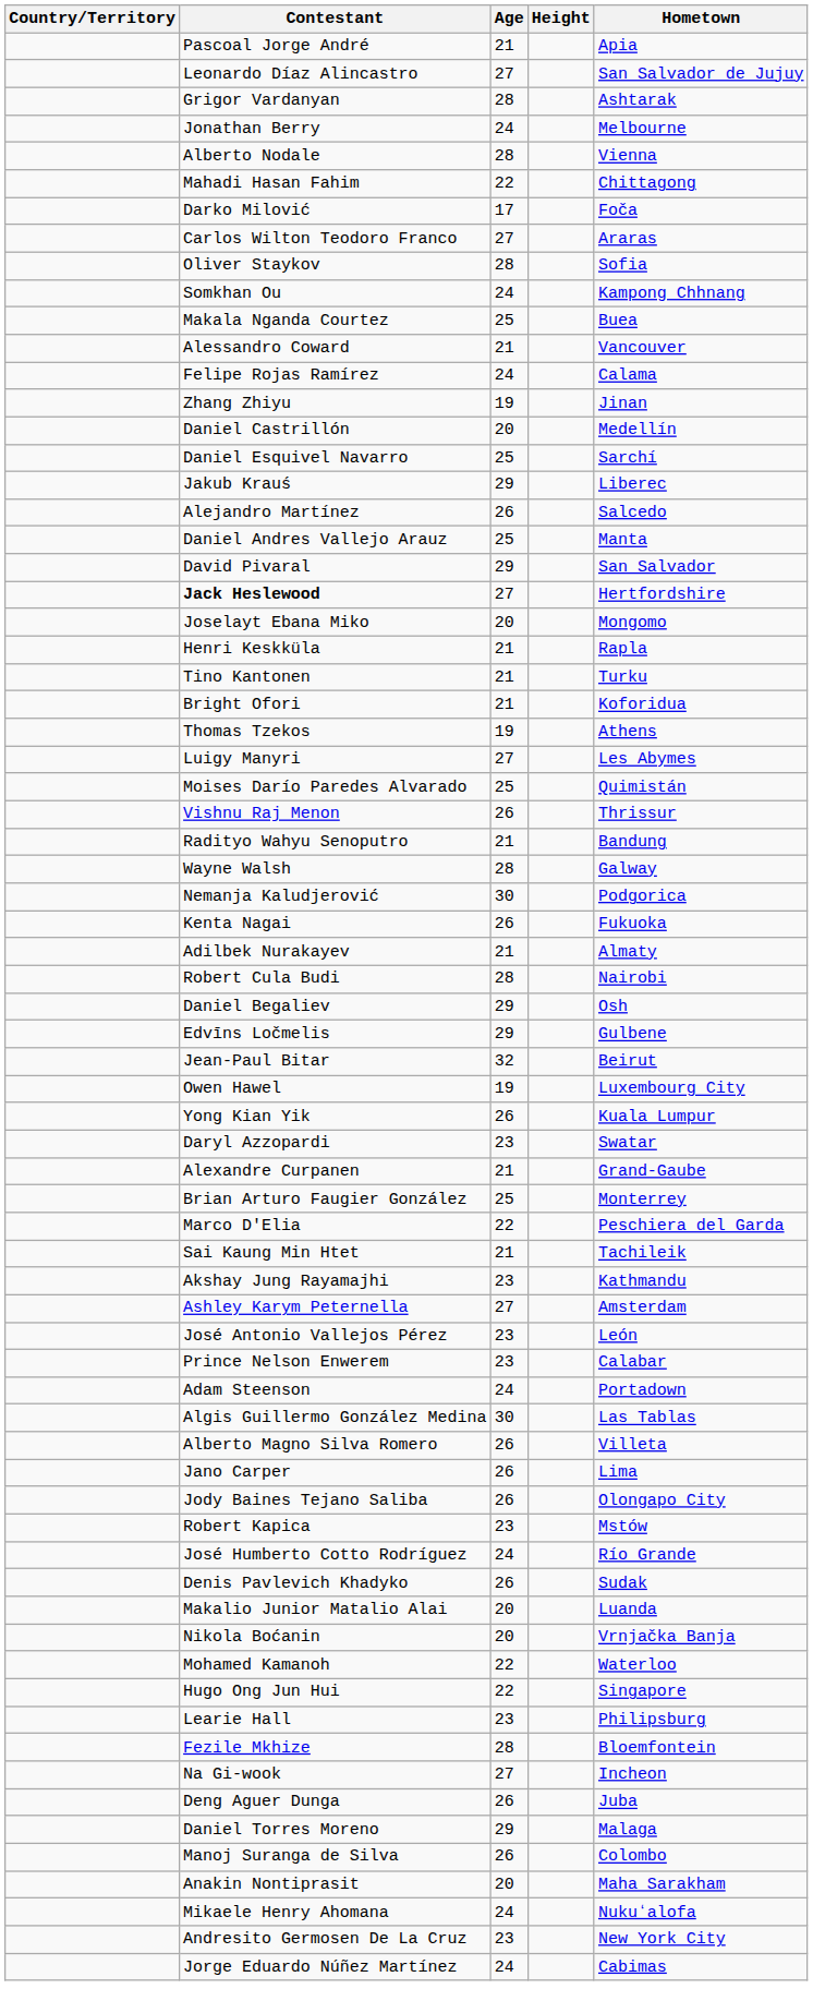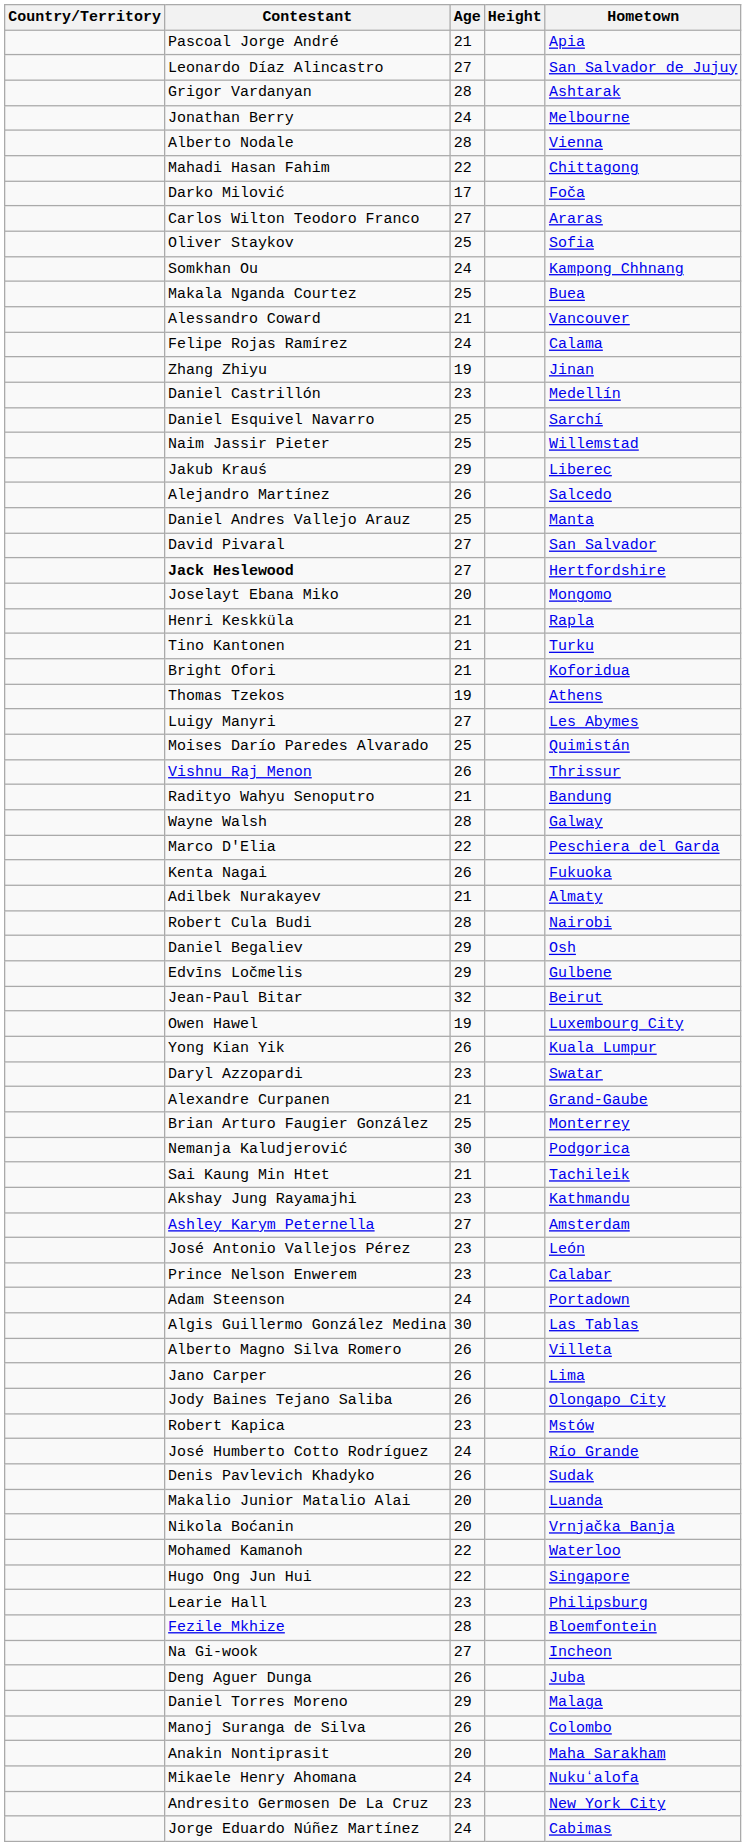 <table class="wikitable sortable" style="font-size: 90%;">
 <tr>
 <th>Country/Territory</th>
 <th>Contestant</th>
 <th>Age</th>
 <th>Height</th>
 <th>Hometown</th>
 </tr>
 <tr>
 <td><strong></strong></td>
 <td>Pascoal Jorge André</td>
 <td>21</td>
 <td></td>
 <td><a href='#'>Apia</a></td>
 </tr>
 <tr>
 <td><strong></strong></td>
 <td>Leonardo Díaz Alincastro</td>
 <td>27</td>
 <td></td>
 <td><a href='#'>San Salvador de Jujuy</a></td>
 </tr>
 <tr>
 <td><strong></strong></td>
 <td>Grigor Vardanyan</td>
 <td>28</td>
 <td></td>
 <td><a href='#'>Ashtarak</a></td>
 </tr>
 <tr>
 <td><strong></strong></td>
 <td>Jonathan Berry</td>
 <td>24</td>
 <td></td>
 <td><a href='#'>Melbourne</a></td>
 </tr>
 <tr>
 <td><strong></strong></td>
 <td>Alberto Nodale</td>
 <td>28</td>
 <td></td>
 <td><a href='#'>Vienna</a></td>
 </tr>
 <tr>
 <td><strong></strong></td>
 <td>Mahadi Hasan Fahim</td>
 <td>22</td>
 <td></td>
 <td><a href='#'>Chittagong</a></td>
 </tr>
 <tr>
 <td><strong></strong></td>
 <td>Darko Milović</td>
 <td>17</td>
 <td></td>
 <td><a href='#'>Foča</a></td>
 </tr>
 <tr>
 <td><strong></strong></td>
 <td>Carlos Wilton Teodoro Franco</td>
 <td>27</td>
 <td></td>
 <td><a href='#'>Araras</a></td>
 </tr>
 <tr>
 <td><strong></strong></td>
 <td>Oliver Staykov</td>
-<td>28</td>
+<td>25</td>
 <td></td>
 <td><a href='#'>Sofia</a></td>
 </tr>
 <tr>
 <td><strong></strong></td>
 <td>Somkhan Ou</td>
 <td>24</td>
 <td></td>
 <td><a href='#'>Kampong Chhnang</a></td>
 </tr>
 <tr>
 <td><strong></strong></td>
 <td>Makala Nganda Courtez</td>
 <td>25</td>
 <td></td>
 <td><a href='#'>Buea</a></td>
 </tr>
 <tr>
 <td><strong></strong></td>
 <td>Alessandro Coward</td>
 <td>21</td>
 <td></td>
 <td><a href='#'>Vancouver</a></td>
 </tr>
 <tr>
 <td><strong></strong></td>
 <td>Felipe Rojas Ramírez</td>
 <td>24</td>
 <td></td>
 <td><a href='#'>Calama</a></td>
 </tr>
 <tr>
 <td><strong></strong></td>
 <td>Zhang Zhiyu</td>
 <td>19</td>
 <td></td>
 <td><a href='#'>Jinan</a></td>
 </tr>
 <tr>
 <td><strong></strong></td>
 <td>Daniel Castrillón</td>
-<td>20</td>
+<td>23</td>
 <td></td>
 <td><a href='#'>Medellín</a></td>
 </tr>
 <tr>
 <td><strong></strong></td>
 <td>Daniel Esquivel Navarro</td>
 <td>25</td>
 <td></td>
 <td><a href='#'>Sarchí</a></td>
+</tr>
+<tr>
+<td><strong></strong></td>
+<td>Naim Jassir Pieter</td>
+<td>25</td>
+<td></td>
+<td><a href='#'>Willemstad</a></td>
 </tr>
 <tr>
 <td><strong></strong></td>
 <td>Jakub Krauś</td>
 <td>29</td>
 <td></td>
 <td><a href='#'>Liberec</a></td>
 </tr>
 <tr>
 <td><strong></strong></td>
 <td>Alejandro Martínez</td>
 <td>26</td>
 <td></td>
 <td><a href='#'>Salcedo</a></td>
 </tr>
 <tr>
 <td><strong></strong></td>
 <td>Daniel Andres Vallejo Arauz</td>
 <td>25</td>
 <td></td>
 <td><a href='#'>Manta</a></td>
 </tr>
 <tr>
 <td><strong></strong></td>
 <td>David Pivaral</td>
-<td>29</td>
+<td>27</td>
 <td></td>
 <td><a href='#'>San Salvador</a></td>
 </tr>
 <tr>
 <td><strong></strong></td>
 <td><strong>Jack Heslewood</strong></td>
 <td>27</td>
 <td></td>
 <td><a href='#'>Hertfordshire</a></td>
 </tr>
 <tr>
 <td><strong></strong></td>
 <td>Joselayt Ebana Miko</td>
 <td>20</td>
 <td></td>
 <td><a href='#'>Mongomo</a></td>
 </tr>
 <tr>
 <td><strong></strong></td>
 <td>Henri Keskküla</td>
 <td>21</td>
 <td></td>
 <td><a href='#'>Rapla</a></td>
 </tr>
 <tr>
 <td><strong></strong></td>
 <td>Tino Kantonen</td>
 <td>21</td>
 <td></td>
 <td><a href='#'>Turku</a></td>
 </tr>
 <tr>
 <td><strong></strong></td>
 <td>Bright Ofori</td>
 <td>21</td>
 <td></td>
 <td><a href='#'>Koforidua</a></td>
 </tr>
 <tr>
 <td><strong></strong></td>
 <td>Thomas Tzekos</td>
 <td>19</td>
 <td></td>
 <td><a href='#'>Athens</a></td>
 </tr>
 <tr>
 <td><strong></strong></td>
 <td>Luigy Manyri</td>
 <td>27</td>
 <td></td>
 <td><a href='#'>Les Abymes</a></td>
 </tr>
 <tr>
 <td><strong></strong></td>
 <td>Moises Darío Paredes Alvarado</td>
 <td>25</td>
 <td></td>
 <td><a href='#'>Quimistán</a></td>
 </tr>
 <tr>
 <td><strong></strong></td>
 <td><a href='#'>Vishnu Raj Menon</a></td>
 <td>26</td>
 <td></td>
 <td><a href='#'>Thrissur</a></td>
 </tr>
 <tr>
 <td><strong></strong></td>
 <td>Radityo Wahyu Senoputro</td>
 <td>21</td>
 <td></td>
 <td><a href='#'>Bandung</a></td>
 </tr>
 <tr>
 <td><strong></strong></td>
 <td>Wayne Walsh</td>
 <td>28</td>
 <td></td>
 <td><a href='#'>Galway</a></td>
 </tr>
 <tr>
 <td><strong></strong></td>
-<td>Nemanja Kaludjerović</td>
-<td>30</td>
+<td>Marco D'Elia</td>
+<td>22</td>
 <td></td>
-<td><a href='#'>Podgorica</a></td>
+<td><a href='#'>Peschiera del Garda</a></td>
 </tr>
 <tr>
 <td><strong></strong></td>
 <td>Kenta Nagai</td>
 <td>26</td>
 <td></td>
 <td><a href='#'>Fukuoka</a></td>
 </tr>
 <tr>
 <td><strong></strong></td>
 <td>Adilbek Nurakayev</td>
 <td>21</td>
 <td></td>
 <td><a href='#'>Almaty</a></td>
 </tr>
 <tr>
 <td><strong></strong></td>
 <td>Robert Cula Budi</td>
 <td>28</td>
 <td></td>
 <td><a href='#'>Nairobi</a></td>
 </tr>
 <tr>
 <td><strong></strong></td>
 <td>Daniel Begaliev</td>
 <td>29</td>
 <td></td>
 <td><a href='#'>Osh</a></td>
 </tr>
 <tr>
 <td><strong></strong></td>
 <td>Edvīns Ločmelis</td>
 <td>29</td>
 <td></td>
 <td><a href='#'>Gulbene</a></td>
 </tr>
 <tr>
 <td><strong></strong></td>
 <td>Jean-Paul Bitar</td>
 <td>32</td>
 <td></td>
 <td><a href='#'>Beirut</a></td>
 </tr>
 <tr>
 <td><strong></strong></td>
 <td>Owen Hawel</td>
 <td>19</td>
 <td></td>
 <td><a href='#'>Luxembourg City</a></td>
 </tr>
 <tr>
 <td><strong></strong></td>
 <td>Yong Kian Yik</td>
 <td>26</td>
 <td></td>
 <td><a href='#'>Kuala Lumpur</a></td>
 </tr>
 <tr>
 <td><strong></strong></td>
 <td>Daryl Azzopardi</td>
 <td>23</td>
 <td></td>
 <td><a href='#'>Swatar</a></td>
 </tr>
 <tr>
 <td><strong></strong></td>
 <td>Alexandre Curpanen</td>
 <td>21</td>
 <td></td>
 <td><a href='#'>Grand-Gaube</a></td>
 </tr>
 <tr>
 <td><strong></strong></td>
 <td>Brian Arturo Faugier González</td>
 <td>25</td>
 <td></td>
 <td><a href='#'>Monterrey</a></td>
 </tr>
 <tr>
 <td><strong></strong></td>
-<td>Marco D'Elia</td>
-<td>22</td>
+<td>Nemanja Kaludjerović</td>
+<td>30</td>
 <td></td>
-<td><a href='#'>Peschiera del Garda</a></td>
+<td><a href='#'>Podgorica</a></td>
 </tr>
 <tr>
 <td><strong></strong></td>
 <td>Sai Kaung Min Htet</td>
 <td>21</td>
 <td></td>
 <td><a href='#'>Tachileik</a></td>
 </tr>
 <tr>
 <td><strong></strong></td>
 <td>Akshay Jung Rayamajhi</td>
 <td>23</td>
 <td></td>
 <td><a href='#'>Kathmandu</a></td>
 </tr>
 <tr>
 <td><strong></strong></td>
 <td><a href='#'>Ashley Karym Peternella</a></td>
 <td>27</td>
 <td></td>
 <td><a href='#'>Amsterdam</a></td>
 </tr>
 <tr>
 <td><strong></strong></td>
 <td>José Antonio Vallejos Pérez</td>
 <td>23</td>
 <td></td>
 <td><a href='#'>León</a></td>
 </tr>
 <tr>
 <td><strong></strong></td>
 <td>Prince Nelson Enwerem</td>
 <td>23</td>
 <td></td>
 <td><a href='#'>Calabar</a></td>
 </tr>
 <tr>
 <td><strong></strong></td>
 <td>Adam Steenson</td>
 <td>24</td>
 <td></td>
 <td><a href='#'>Portadown</a></td>
 </tr>
 <tr>
 <td><strong></strong></td>
 <td>Algis Guillermo González Medina</td>
 <td>30</td>
 <td></td>
 <td><a href='#'>Las Tablas</a></td>
 </tr>
 <tr>
 <td><strong></strong></td>
 <td>Alberto Magno Silva Romero</td>
 <td>26</td>
 <td></td>
 <td><a href='#'>Villeta</a></td>
 </tr>
 <tr>
 <td><strong></strong></td>
 <td>Jano Carper</td>
 <td>26</td>
 <td></td>
 <td><a href='#'>Lima</a></td>
 </tr>
 <tr>
 <td><strong></strong></td>
 <td>Jody Baines Tejano Saliba</td>
 <td>26</td>
 <td></td>
 <td><a href='#'>Olongapo City</a></td>
 </tr>
 <tr>
 <td><strong></strong></td>
 <td>Robert Kapica</td>
 <td>23</td>
 <td></td>
 <td><a href='#'>Mstów</a></td>
 </tr>
 <tr>
 <td><strong></strong></td>
 <td>José Humberto Cotto Rodríguez</td>
 <td>24</td>
 <td></td>
 <td><a href='#'>Río Grande</a></td>
 </tr>
 <tr>
 <td><strong></strong></td>
 <td>Denis Pavlevich Khadyko</td>
 <td>26</td>
 <td></td>
 <td><a href='#'>Sudak</a></td>
 </tr>
 <tr>
 <td><strong></strong></td>
 <td>Makalio Junior Matalio Alai</td>
 <td>20</td>
 <td></td>
 <td><a href='#'>Luanda</a></td>
 </tr>
 <tr>
 <td><strong></strong></td>
 <td>Nikola Boćanin</td>
 <td>20</td>
 <td></td>
 <td><a href='#'>Vrnjačka Banja</a></td>
 </tr>
 <tr>
 <td><strong></strong></td>
 <td>Mohamed Kamanoh</td>
 <td>22</td>
 <td></td>
 <td><a href='#'>Waterloo</a></td>
 </tr>
 <tr>
 <td><strong></strong></td>
 <td>Hugo Ong Jun Hui</td>
 <td>22</td>
 <td></td>
 <td><a href='#'>Singapore</a></td>
 </tr>
 <tr>
 <td><strong></strong></td>
 <td>Learie Hall</td>
 <td>23</td>
 <td></td>
 <td><a href='#'>Philipsburg</a></td>
 </tr>
 <tr>
 <td><strong></strong></td>
 <td><a href='#'>Fezile Mkhize</a></td>
 <td>28</td>
 <td></td>
 <td><a href='#'>Bloemfontein</a></td>
 </tr>
 <tr>
 <td><strong></strong></td>
 <td>Na Gi-wook</td>
 <td>27</td>
 <td></td>
 <td><a href='#'>Incheon</a></td>
 </tr>
 <tr>
 <td><strong></strong></td>
 <td>Deng Aguer Dunga</td>
 <td>26</td>
 <td></td>
 <td><a href='#'>Juba</a></td>
 </tr>
 <tr>
 <td><strong></strong></td>
 <td>Daniel Torres Moreno</td>
 <td>29</td>
 <td></td>
 <td><a href='#'>Malaga</a></td>
 </tr>
 <tr>
 <td><strong></strong></td>
 <td>Manoj Suranga de Silva</td>
 <td>26</td>
 <td></td>
 <td><a href='#'>Colombo</a></td>
 </tr>
 <tr>
 <td><strong></strong></td>
 <td>Anakin Nontiprasit</td>
 <td>20</td>
 <td></td>
 <td><a href='#'>Maha Sarakham</a></td>
 </tr>
 <tr>
 <td><strong></strong></td>
 <td>Mikaele Henry Ahomana</td>
 <td>24</td>
 <td></td>
 <td><a href='#'>Nukuʻalofa</a></td>
 </tr>
 <tr>
 <td><strong></strong></td>
 <td>Andresito Germosen De La Cruz</td>
 <td>23</td>
 <td></td>
 <td><a href='#'>New York City</a></td>
 </tr>
 <tr>
 <td><strong></strong></td>
 <td>Jorge Eduardo Núñez Martínez</td>
 <td>24</td>
 <td></td>
 <td><a href='#'>Cabimas</a></td>
 </tr>
 </table>
